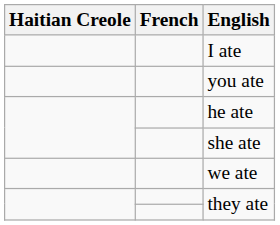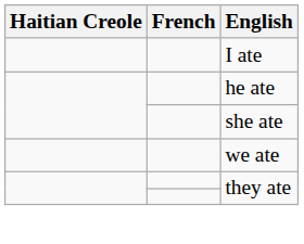 <table class="wikitable">
 <tr>
 <th scope="col">Haitian Creole</th>
 <th scope="col">French</th>
 <th scope="col">English</th>
 </tr>
 <tr>
 <td></td>
 <td></td>
 <td>I ate</td>
-</tr>
-<tr>
-<td></td>
-<td></td>
-<td>you ate</td>
 </tr>
 <tr>
 <td rowspan="2"></td>
 <td></td>
 <td>he ate</td>
 </tr>
 <tr>
 <td></td>
 <td>she ate</td>
 </tr>
 <tr>
 <td></td>
 <td></td>
 <td>we ate</td>
 </tr>
 <tr>
 <td rowspan="2"></td>
 <td></td>
 <td rowspan="2">they ate</td>
 </tr>
 <tr>
 <td></td>
 </tr>
 </table>
